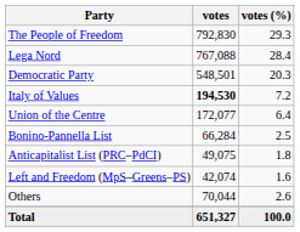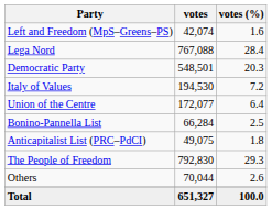 <table class="wikitable" style="font-size:95%">
 <tr bgcolor="EFEFEF">
 <th>Party</th>
 <th>votes</th>
 <th>votes (%)</th>
 </tr>
 <tr>
-<td><a href='#'>The People of Freedom</a></td>
-<td align=right valign=top>792,830</td>
-<td align=right valign=top>29.3</td>
+<td><a href='#'>Left and Freedom</a> (<a href='#'>MpS</a>–<a href='#'>Greens</a>–<a href='#'>PS</a>)</td>
+<td align=right>42,074</td>
+<td align=right>1.6</td>
 </tr>
 <tr>
 <td><a href='#'>Lega Nord</a></td>
 <td align=right>767,088</td>
 <td align=right>28.4</td>
 </tr>
 <tr>
 <td><a href='#'>Democratic Party</a></td>
 <td align=right>548,501</td>
 <td align=right>20.3</td>
 </tr>
 <tr>
 <td><a href='#'>Italy of Values</a></td>
-<td align=right><strong>194,530</strong></td>
+<td align=right>194,530</td>
 <td align=right>7.2</td>
 </tr>
 <tr>
 <td><a href='#'>Union of the Centre</a></td>
 <td align=right>172,077</td>
 <td align=right>6.4</td>
 </tr>
 <tr>
 <td><a href='#'>Bonino-Pannella List</a></td>
 <td align=right>66,284</td>
 <td align=right>2.5</td>
 </tr>
 <tr>
 <td><a href='#'>Anticapitalist List</a> (<a href='#'>PRC</a>–<a href='#'>PdCI</a>)</td>
 <td align=right>49,075</td>
 <td align=right>1.8</td>
 </tr>
 <tr>
-<td><a href='#'>Left and Freedom</a> (<a href='#'>MpS</a>–<a href='#'>Greens</a>–<a href='#'>PS</a>)</td>
-<td align=right>42,074</td>
-<td align=right>1.6</td>
+<td><a href='#'>The People of Freedom</a></td>
+<td align=right valign=top>792,830</td>
+<td align=right valign=top>29.3</td>
 </tr>
 <tr>
 <td>Others</td>
 <td align=right>70,044</td>
 <td align=right>2.6</td>
 </tr>
 <tr>
 </tr>
 <tr bgcolor="EFEFEF">
 <td><strong>Total</strong></td>
 <td align=right><strong>651,327</strong></td>
 <td align=right><strong>100.0</strong></td>
 </tr>
 </table>
